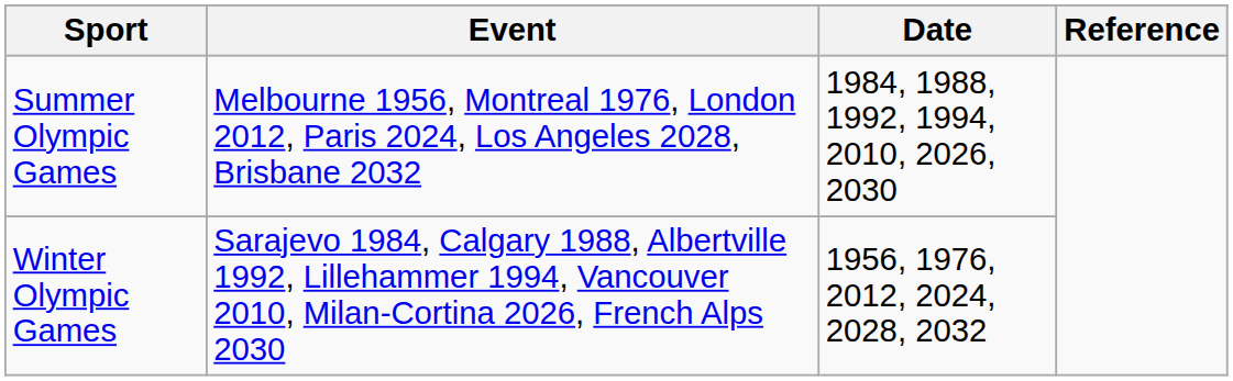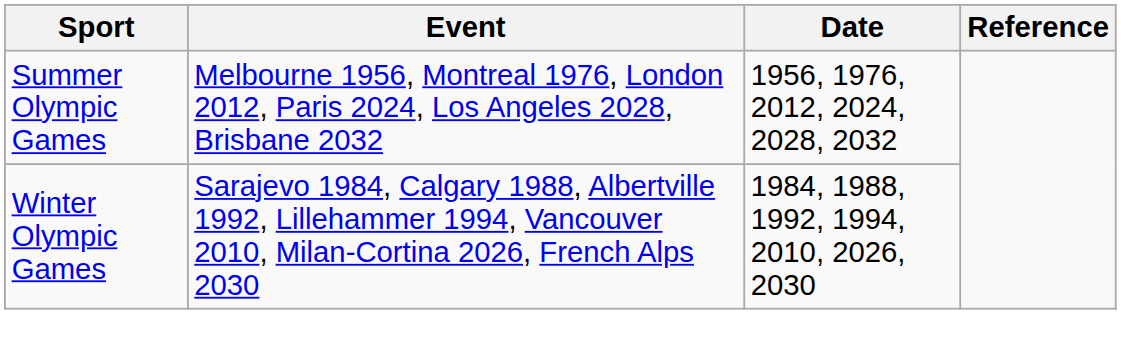 <table class="wikitable">
 <tr>
 <th>Sport</th>
 <th>Event</th>
 <th>Date</th>
 <th>Reference</th>
 </tr>
 <tr>
 <td><a href='#'>Summer Olympic Games</a></td>
 <td><a href='#'>Melbourne 1956</a>, <a href='#'>Montreal 1976</a>, <a href='#'>London 2012</a>, <a href='#'>Paris 2024</a>, <a href='#'>Los Angeles 2028</a>, <a href='#'>Brisbane 2032</a></td>
-<td>1984, 1988, 1992, 1994, 2010, 2026, 2030</td>
+<td>1956, 1976, 2012, 2024, 2028, 2032</td>
 <td rowspan=2></td>
 </tr>
 <tr>
 <td><a href='#'>Winter Olympic Games</a></td>
 <td><a href='#'>Sarajevo 1984</a>, <a href='#'>Calgary 1988</a>, <a href='#'>Albertville 1992</a>, <a href='#'>Lillehammer 1994</a>, <a href='#'>Vancouver 2010</a>, <a href='#'>Milan-Cortina 2026</a>, <a href='#'>French Alps 2030</a></td>
-<td>1956, 1976, 2012, 2024, 2028, 2032</td>
+<td>1984, 1988, 1992, 1994, 2010, 2026, 2030</td>
 </tr>
 </table>
